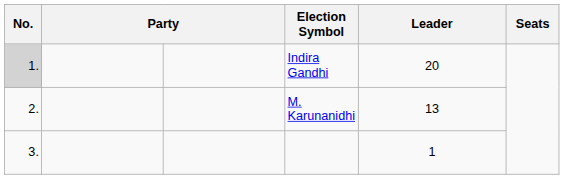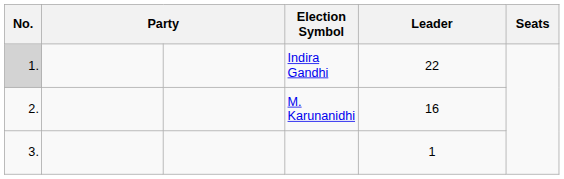 <table class="wikitable">
 <tr style="height: 50px;">
 <th scope="col" style="width:40px;">No.<br></th>
 <th scope="col" style="width:300px;" colspan="2">Party</th>
 <th scope="col" style="width:80px;">Election Symbol</th>
 <th scope="col" style="width:180px;">Leader</th>
 <th scope="col" style="width:60px;">Seats</th>
 </tr>
 <tr style="height: 55px;">
 <td style="background: lightgrey; text-align:right;">1.</td>
 <td></td>
 <td style="text-align:center;"></td>
 <td><a href='#'>Indira Gandhi</a></td>
-<td style="text-align:center;">20</td>
+<td style="text-align:center;">22</td>
 </tr>
 <tr style="height: 55px;">
 <td style="text-align:right;">2.</td>
 <td></td>
 <td style="text-align:center;"></td>
 <td><a href='#'>M. Karunanidhi</a></td>
-<td style="text-align:center;">13</td>
+<td style="text-align:center;">16</td>
 </tr>
 <tr style="height: 55px;">
 <td style="text-align:right;">3.</td>
 <td></td>
 <td style="text-align:center;"></td>
 <td></td>
 <td style="text-align:center;">1</td>
 </tr>
 </table>
